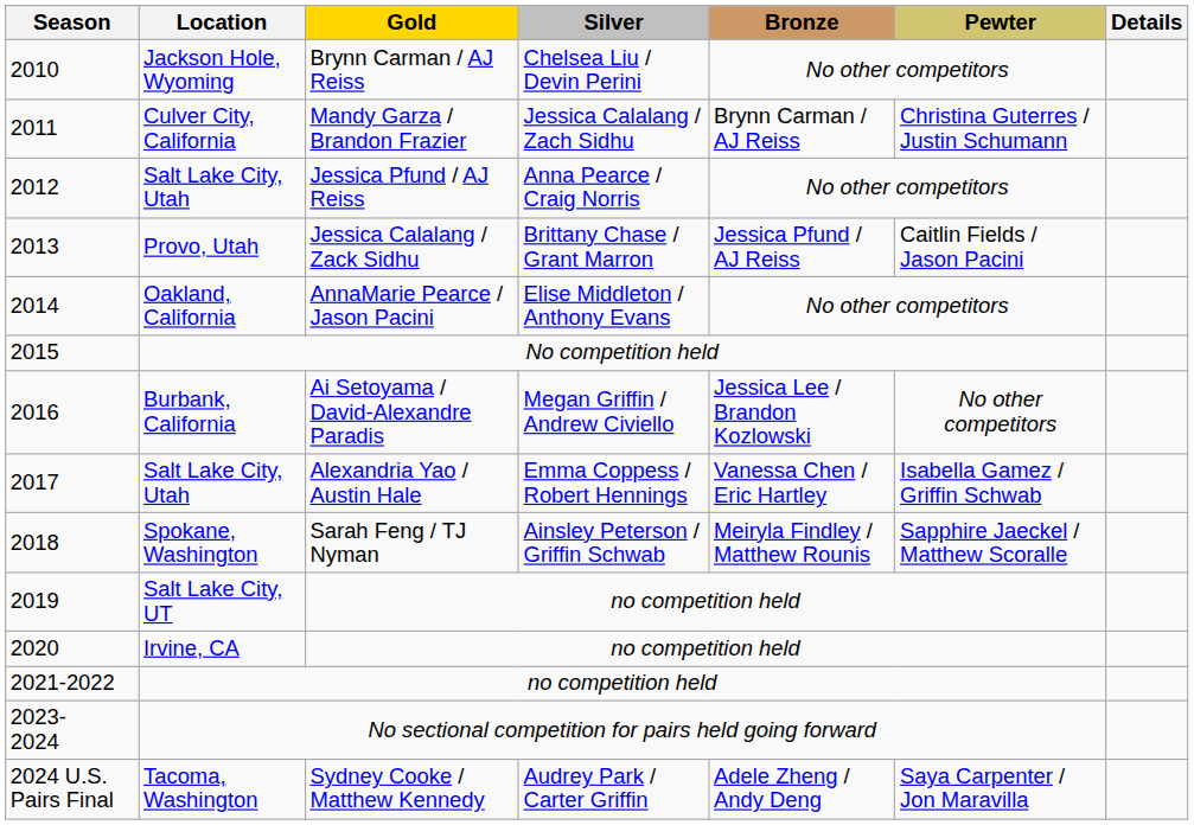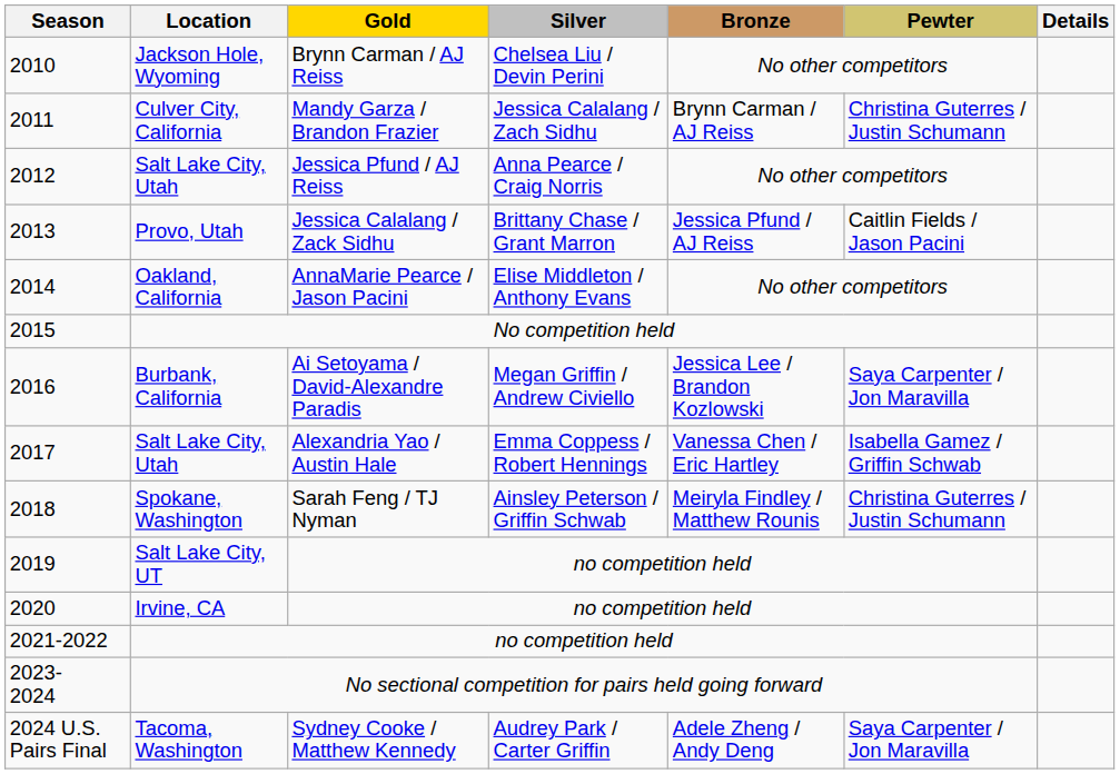 <table class="wikitable">
 <tr>
 <th>Season</th>
 <th>Location</th>
 <td align=center bgcolor=gold><strong>Gold</strong></td>
 <td align=center bgcolor=silver><strong>Silver</strong></td>
 <td align=center bgcolor=cc9966><strong>Bronze</strong></td>
 <td align=center bgcolor=d1c571><strong>Pewter</strong></td>
 <th>Details</th>
 </tr>
 <tr>
 <td>2010</td>
 <td><a href='#'>Jackson Hole, Wyoming</a></td>
 <td>Brynn Carman / <a href='#'>AJ Reiss</a></td>
 <td><a href='#'>Chelsea Liu</a> / <a href='#'>Devin Perini</a></td>
 <td colspan=2 align=center><em>No other competitors</em></td>
 <td></td>
 </tr>
 <tr>
 <td>2011</td>
 <td><a href='#'>Culver City, California</a></td>
 <td><a href='#'>Mandy Garza</a> / <a href='#'>Brandon Frazier</a></td>
 <td><a href='#'>Jessica Calalang</a> / <a href='#'>Zach Sidhu</a></td>
 <td>Brynn Carman / <a href='#'>AJ Reiss</a></td>
 <td><a href='#'>Christina Guterres</a> / <a href='#'>Justin Schumann</a></td>
 <td></td>
 </tr>
 <tr>
 <td>2012</td>
 <td><a href='#'>Salt Lake City, Utah</a></td>
 <td><a href='#'>Jessica Pfund</a> / <a href='#'>AJ Reiss</a></td>
 <td><a href='#'>Anna Pearce</a> / <a href='#'> Craig Norris</a></td>
 <td colspan=2 align=center><em>No other competitors</em></td>
 <td></td>
 </tr>
 <tr>
 <td>2013</td>
 <td><a href='#'>Provo, Utah</a></td>
 <td><a href='#'>Jessica Calalang</a> / <a href='#'>Zack Sidhu</a></td>
 <td><a href='#'>Brittany Chase</a> / <a href='#'>Grant Marron</a></td>
 <td><a href='#'>Jessica Pfund</a> / <a href='#'>AJ Reiss</a></td>
 <td>Caitlin Fields / <a href='#'>Jason Pacini</a></td>
 <td></td>
 </tr>
 <tr>
 <td>2014</td>
 <td><a href='#'>Oakland, California</a></td>
 <td><a href='#'>AnnaMarie Pearce</a> / <a href='#'>Jason Pacini</a></td>
 <td><a href='#'>Elise Middleton</a> / <a href='#'> Anthony Evans</a></td>
 <td colspan=2 align=center><em>No other competitors</em></td>
 <td></td>
 </tr>
 <tr>
 <td>2015</td>
 <td colspan=5 align=center><em>No competition held</em></td>
 <td></td>
 </tr>
 <tr>
 <td>2016</td>
 <td><a href='#'>Burbank, California</a></td>
 <td><a href='#'>Ai Setoyama</a> / <a href='#'>David-Alexandre Paradis</a></td>
 <td><a href='#'> Megan Griffin</a> / <a href='#'>Andrew Civiello</a></td>
 <td><a href='#'> Jessica Lee</a> / <a href='#'>Brandon Kozlowski</a></td>
-<td align=center><em>No other competitors</em></td>
+<td><a href='#'>Saya Carpenter</a> / <a href='#'>Jon Maravilla</a></td>
 <td></td>
 </tr>
 <tr>
 <td>2017</td>
 <td><a href='#'>Salt Lake City, Utah</a></td>
 <td><a href='#'>Alexandria Yao</a> / <a href='#'>Austin Hale</a></td>
 <td><a href='#'>Emma Coppess</a> / <a href='#'>Robert Hennings</a></td>
 <td><a href='#'>Vanessa Chen</a> / <a href='#'>Eric Hartley</a></td>
 <td><a href='#'>Isabella Gamez</a> / <a href='#'>Griffin Schwab</a></td>
 <td></td>
 </tr>
 <tr>
 <td>2018</td>
 <td><a href='#'>Spokane, Washington</a></td>
 <td>Sarah Feng / TJ Nyman</td>
 <td><a href='#'>Ainsley Peterson</a> / <a href='#'>Griffin Schwab</a></td>
 <td><a href='#'>Meiryla Findley</a> / <a href='#'>Matthew Rounis</a></td>
-<td><a href='#'>Sapphire Jaeckel</a> / <a href='#'>Matthew Scoralle</a></td>
+<td><a href='#'>Christina Guterres</a> / <a href='#'>Justin Schumann</a></td>
 <td></td>
 </tr>
 <tr>
 <td>2019</td>
 <td><a href='#'>Salt Lake City, UT</a></td>
 <td colspan="4" align="center"><em>no competition held</em></td>
 <td></td>
 </tr>
 <tr>
 <td>2020</td>
 <td><a href='#'>Irvine, CA</a></td>
 <td colspan="4" align="center"><em>no competition held</em></td>
 <td></td>
 </tr>
 <tr>
 <td>2021-2022</td>
 <td colspan="5" align="center"><em>no competition held</em></td>
 <td></td>
 </tr>
 <tr>
 <td>2023-<br>2024</td>
 <td colspan="5" align="center"><em>No sectional competition for pairs held going forward</em></td>
 <td></td>
 </tr>
 <tr>
 <td>2024 U.S. Pairs Final</td>
 <td><a href='#'>Tacoma, Washington</a></td>
 <td><a href='#'>Sydney Cooke</a> / <a href='#'>Matthew Kennedy</a></td>
 <td><a href='#'>Audrey Park</a> / <a href='#'>Carter Griffin</a></td>
 <td><a href='#'>Adele Zheng</a> / <a href='#'>Andy Deng</a></td>
 <td><a href='#'>Saya Carpenter</a> / <a href='#'>Jon Maravilla</a></td>
 <td></td>
 </tr>
 </table>
